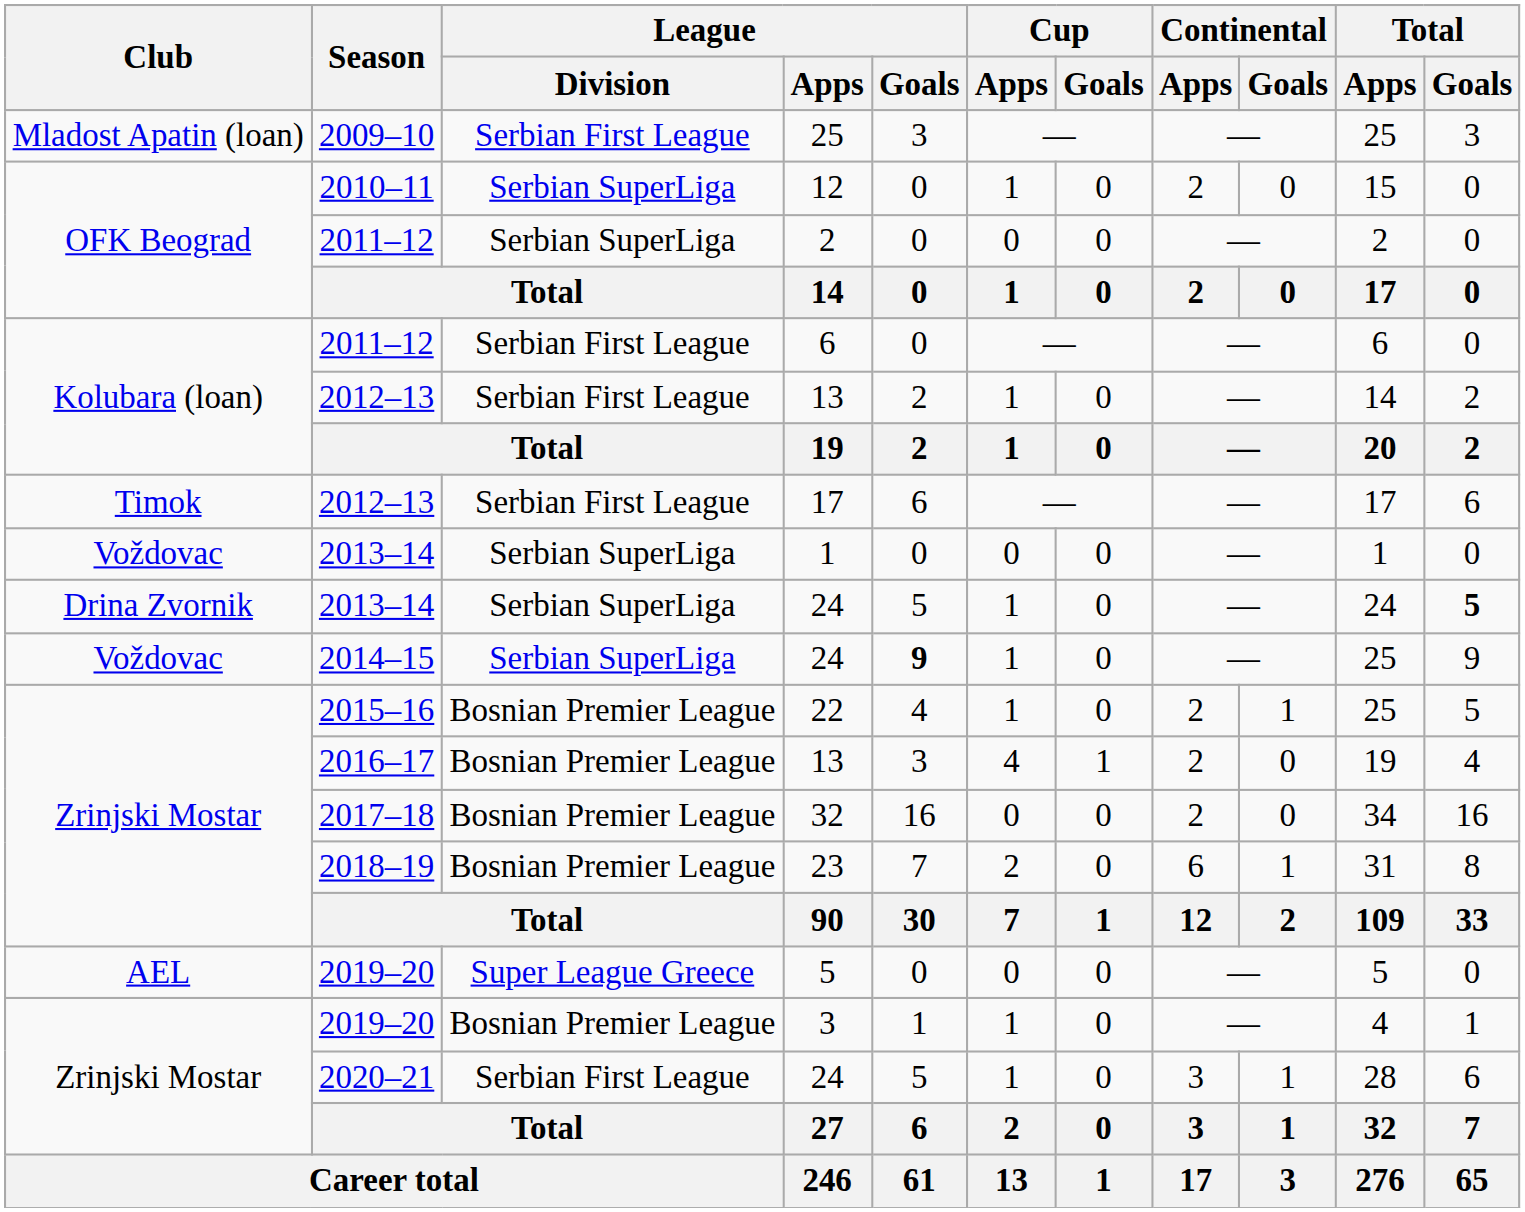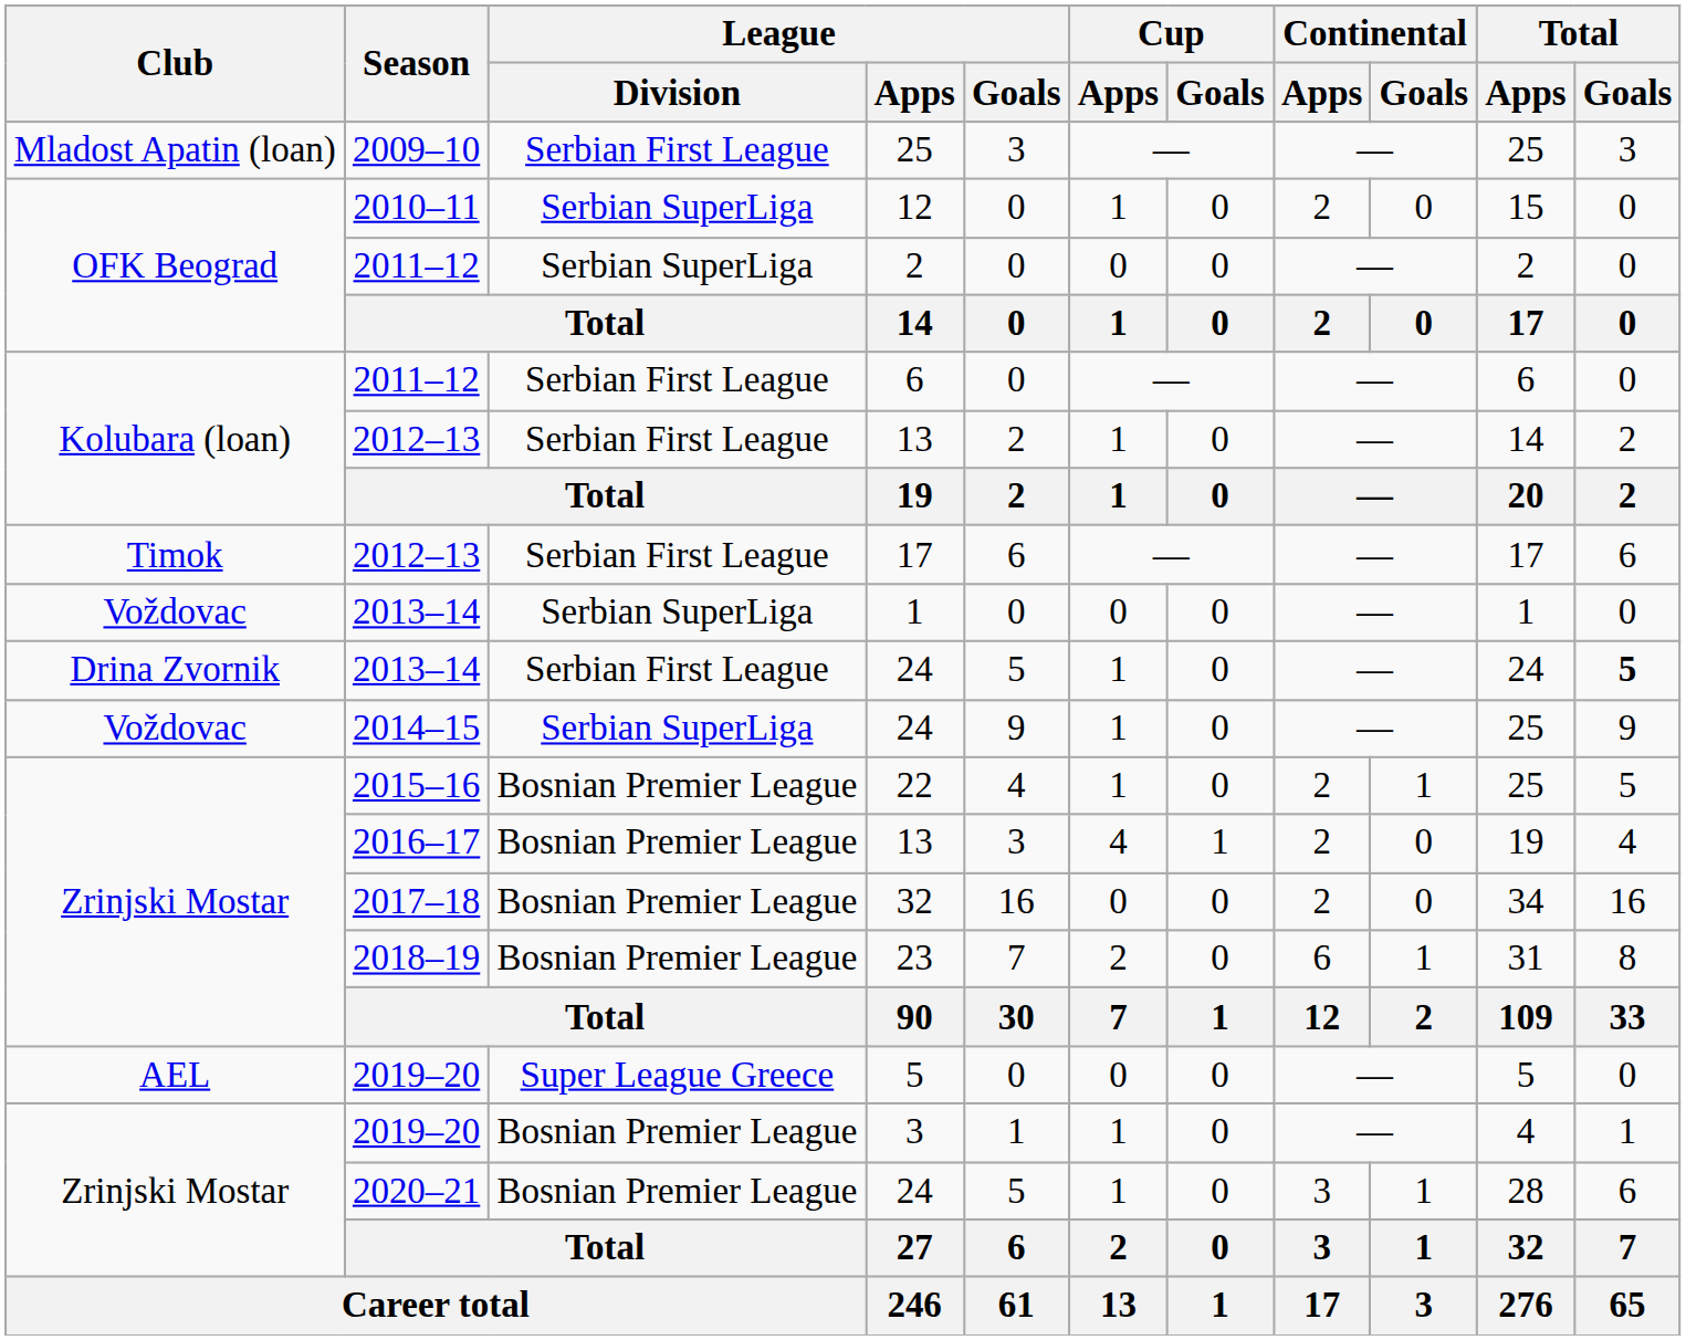 <table class="wikitable" style="text-align:center">
 <tr>
 <th rowspan=2>Club</th>
 <th rowspan=2>Season</th>
 <th colspan=3>League</th>
 <th colspan=2>Cup</th>
 <th colspan=2>Continental</th>
 <th colspan=2>Total</th>
 </tr>
 <tr>
 <th>Division</th>
 <th>Apps</th>
 <th>Goals</th>
 <th>Apps</th>
 <th>Goals</th>
 <th>Apps</th>
 <th>Goals</th>
 <th>Apps</th>
 <th>Goals</th>
 </tr>
 <tr>
 <td><a href='#'>Mladost Apatin</a> (loan)</td>
 <td><a href='#'>2009–10</a></td>
 <td><a href='#'>Serbian First League</a></td>
 <td>25</td>
 <td>3</td>
 <td colspan=2>—</td>
 <td colspan=2>—</td>
 <td>25</td>
 <td>3</td>
 </tr>
 <tr>
 <td rowspan=3><a href='#'>OFK Beograd</a></td>
 <td><a href='#'>2010–11</a></td>
 <td><a href='#'>Serbian SuperLiga</a></td>
 <td>12</td>
 <td>0</td>
 <td>1</td>
 <td>0</td>
 <td>2</td>
 <td>0</td>
 <td>15</td>
 <td>0</td>
 </tr>
 <tr>
 <td><a href='#'>2011–12</a></td>
 <td>Serbian SuperLiga</td>
 <td>2</td>
 <td>0</td>
 <td>0</td>
 <td>0</td>
 <td colspan=2>—</td>
 <td>2</td>
 <td>0</td>
 </tr>
 <tr>
 <th colspan=2>Total</th>
 <th>14</th>
 <th>0</th>
 <th>1</th>
 <th>0</th>
 <th>2</th>
 <th>0</th>
 <th>17</th>
 <th>0</th>
 </tr>
 <tr>
 <td rowspan=3><a href='#'>Kolubara</a> (loan)</td>
 <td><a href='#'>2011–12</a></td>
 <td>Serbian First League</td>
 <td>6</td>
 <td>0</td>
 <td colspan=2>—</td>
 <td colspan=2>—</td>
 <td>6</td>
 <td>0</td>
 </tr>
 <tr>
 <td><a href='#'>2012–13</a></td>
 <td>Serbian First League</td>
 <td>13</td>
 <td>2</td>
 <td>1</td>
 <td>0</td>
 <td colspan=2>—</td>
 <td>14</td>
 <td>2</td>
 </tr>
 <tr>
 <th colspan=2>Total</th>
 <th>19</th>
 <th>2</th>
 <th>1</th>
 <th>0</th>
 <th colspan=2>—</th>
 <th>20</th>
 <th>2</th>
 </tr>
 <tr>
 <td><a href='#'>Timok</a></td>
 <td><a href='#'>2012–13</a></td>
 <td>Serbian First League</td>
 <td>17</td>
 <td>6</td>
 <td colspan=2>—</td>
 <td colspan=2>—</td>
 <td>17</td>
 <td>6</td>
 </tr>
 <tr>
 <td><a href='#'>Voždovac</a></td>
 <td><a href='#'>2013–14</a></td>
 <td>Serbian SuperLiga</td>
 <td>1</td>
 <td>0</td>
 <td>0</td>
 <td>0</td>
 <td colspan=2>—</td>
 <td>1</td>
 <td>0</td>
 </tr>
 <tr>
 <td><a href='#'>Drina Zvornik</a></td>
 <td><a href='#'>2013–14</a></td>
-<td>Serbian SuperLiga</td>
+<td>Serbian First League</td>
 <td>24</td>
 <td>5</td>
 <td>1</td>
 <td>0</td>
 <td colspan=2>—</td>
 <td>24</td>
 <td><strong>5</strong></td>
 </tr>
 <tr>
 <td><a href='#'>Voždovac</a></td>
 <td><a href='#'>2014–15</a></td>
 <td><a href='#'>Serbian SuperLiga</a></td>
 <td>24</td>
-<td><strong>9</strong></td>
+<td>9</td>
 <td>1</td>
 <td>0</td>
 <td colspan=2>—</td>
 <td>25</td>
 <td>9</td>
 </tr>
 <tr>
 <td rowspan=5><a href='#'>Zrinjski Mostar</a></td>
 <td><a href='#'>2015–16</a></td>
 <td>Bosnian Premier League</td>
 <td>22</td>
 <td>4</td>
 <td>1</td>
 <td>0</td>
 <td>2</td>
 <td>1</td>
 <td>25</td>
 <td>5</td>
 </tr>
 <tr>
 <td><a href='#'>2016–17</a></td>
 <td>Bosnian Premier League</td>
 <td>13</td>
 <td>3</td>
 <td>4</td>
 <td>1</td>
 <td>2</td>
 <td>0</td>
 <td>19</td>
 <td>4</td>
 </tr>
 <tr>
 <td><a href='#'>2017–18</a></td>
 <td>Bosnian Premier League</td>
 <td>32</td>
 <td>16</td>
 <td>0</td>
 <td>0</td>
 <td>2</td>
 <td>0</td>
 <td>34</td>
 <td>16</td>
 </tr>
 <tr>
 <td><a href='#'>2018–19</a></td>
 <td>Bosnian Premier League</td>
 <td>23</td>
 <td>7</td>
 <td>2</td>
 <td>0</td>
 <td>6</td>
 <td>1</td>
 <td>31</td>
 <td>8</td>
 </tr>
 <tr>
 <th colspan=2>Total</th>
 <th>90</th>
 <th>30</th>
 <th>7</th>
 <th>1</th>
 <th>12</th>
 <th>2</th>
 <th>109</th>
 <th>33</th>
 </tr>
 <tr>
 <td><a href='#'>AEL</a></td>
 <td><a href='#'>2019–20</a></td>
 <td><a href='#'>Super League Greece</a></td>
 <td>5</td>
 <td>0</td>
 <td>0</td>
 <td>0</td>
 <td colspan=2>—</td>
 <td>5</td>
 <td>0</td>
 </tr>
 <tr>
 <td rowspan=3>Zrinjski Mostar</td>
 <td><a href='#'>2019–20</a></td>
 <td>Bosnian Premier League</td>
 <td>3</td>
 <td>1</td>
 <td>1</td>
 <td>0</td>
 <td colspan=2>—</td>
 <td>4</td>
 <td>1</td>
 </tr>
 <tr>
 <td><a href='#'>2020–21</a></td>
-<td>Serbian First League</td>
+<td>Bosnian Premier League</td>
 <td>24</td>
 <td>5</td>
 <td>1</td>
 <td>0</td>
 <td>3</td>
 <td>1</td>
 <td>28</td>
 <td>6</td>
 </tr>
 <tr>
 <th colspan=2>Total</th>
 <th>27</th>
 <th>6</th>
 <th>2</th>
 <th>0</th>
 <th>3</th>
 <th>1</th>
 <th>32</th>
 <th>7</th>
 </tr>
 <tr>
 <th colspan=3>Career total</th>
 <th>246</th>
 <th>61</th>
 <th>13</th>
 <th>1</th>
 <th>17</th>
 <th>3</th>
 <th>276</th>
 <th>65</th>
 </tr>
 </table>
